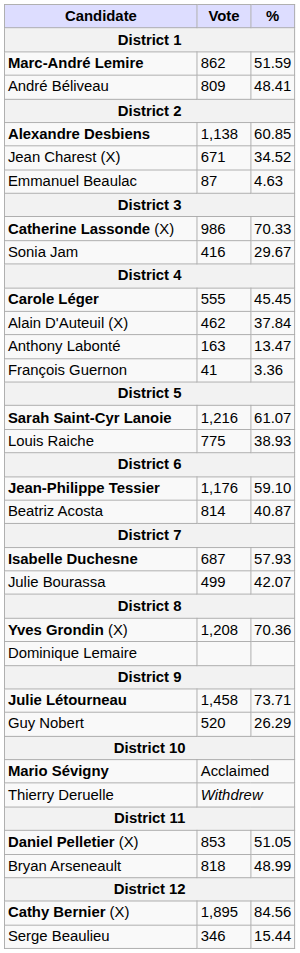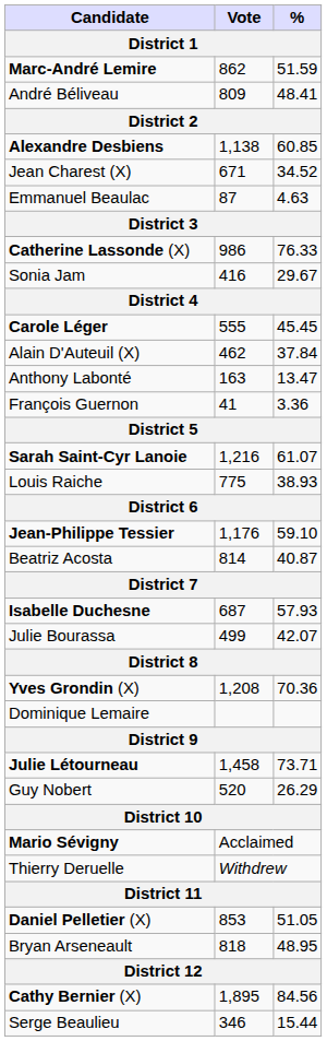 <table class="wikitable">
 <tr>
 <th style="background:#ddf; width:200px;">Candidate</th>
 <th style="background:#ddf; width:50px;">Vote</th>
 <th style="background:#ddf; width:30px;">%</th>
 </tr>
 <tr>
 <th colspan="3">District 1</th>
 </tr>
 <tr>
 <td><strong>Marc-André Lemire</strong></td>
 <td>862</td>
 <td>51.59</td>
 </tr>
 <tr>
 <td>André Béliveau</td>
 <td>809</td>
 <td>48.41</td>
 </tr>
 <tr>
 <th colspan="3">District 2</th>
 </tr>
 <tr>
 <td><strong>Alexandre Desbiens</strong></td>
 <td>1,138</td>
 <td>60.85</td>
 </tr>
 <tr>
 <td>Jean Charest (X)</td>
 <td>671</td>
 <td>34.52</td>
 </tr>
 <tr>
 <td>Emmanuel Beaulac</td>
 <td>87</td>
 <td>4.63</td>
 </tr>
 <tr>
 <th colspan="3">District 3</th>
 </tr>
 <tr>
 <td><strong>Catherine Lassonde</strong> (X)</td>
 <td>986</td>
-<td>70.33</td>
+<td>76.33</td>
 </tr>
 <tr>
 <td>Sonia Jam</td>
 <td>416</td>
 <td>29.67</td>
 </tr>
 <tr>
 <th colspan="3">District 4</th>
 </tr>
 <tr>
 <td><strong>Carole Léger</strong></td>
 <td>555</td>
 <td>45.45</td>
 </tr>
 <tr>
 <td>Alain D'Auteuil  (X)</td>
 <td>462</td>
 <td>37.84</td>
 </tr>
 <tr>
 <td>Anthony Labonté</td>
 <td>163</td>
 <td>13.47</td>
 </tr>
 <tr>
 <td>François Guernon</td>
 <td>41</td>
 <td>3.36</td>
 </tr>
 <tr>
 <th colspan="3">District 5</th>
 </tr>
 <tr>
 <td><strong>Sarah Saint-Cyr Lanoie</strong></td>
 <td>1,216</td>
 <td>61.07</td>
 </tr>
 <tr>
 <td>Louis Raiche</td>
 <td>775</td>
 <td>38.93</td>
 </tr>
 <tr>
 <th colspan="3">District 6</th>
 </tr>
 <tr>
 <td><strong>Jean-Philippe Tessier</strong></td>
 <td>1,176</td>
 <td>59.10</td>
 </tr>
 <tr>
 <td>Beatriz Acosta</td>
 <td>814</td>
 <td>40.87</td>
 </tr>
 <tr>
 <th colspan="3">District 7</th>
 </tr>
 <tr>
 <td><strong>Isabelle Duchesne</strong></td>
 <td>687</td>
 <td>57.93</td>
 </tr>
 <tr>
 <td>Julie Bourassa</td>
 <td>499</td>
 <td>42.07</td>
 </tr>
 <tr>
 <th colspan="3">District 8</th>
 </tr>
 <tr>
 <td><strong>Yves Grondin</strong> (X)</td>
 <td>1,208</td>
 <td>70.36</td>
 </tr>
 <tr>
 <td>Dominique Lemaire</td>
 <td></td>
 <td></td>
 </tr>
 <tr>
 <th colspan="3">District 9</th>
 </tr>
 <tr>
 <td><strong>Julie Létourneau</strong></td>
 <td>1,458</td>
 <td>73.71</td>
 </tr>
 <tr>
 <td>Guy Nobert</td>
 <td>520</td>
 <td>26.29</td>
 </tr>
 <tr>
 <th colspan="3">District 10</th>
 </tr>
 <tr>
 <td><strong>Mario Sévigny</strong></td>
 <td colspan="2">Acclaimed</td>
 </tr>
 <tr>
 <td>Thierry Deruelle</td>
 <td colspan="2"><em>Withdrew</em></td>
 </tr>
 <tr>
 <th colspan="3">District 11</th>
 </tr>
 <tr>
 <td><strong>Daniel Pelletier</strong> (X)</td>
 <td>853</td>
 <td>51.05</td>
 </tr>
 <tr>
 <td>Bryan Arseneault</td>
 <td>818</td>
-<td>48.99</td>
+<td>48.95</td>
 </tr>
 <tr>
 <th colspan="3">District 12</th>
 </tr>
 <tr>
 <td><strong>Cathy Bernier</strong> (X)</td>
 <td>1,895</td>
 <td>84.56</td>
 </tr>
 <tr>
 <td>Serge Beaulieu</td>
 <td>346</td>
 <td>15.44</td>
 </tr>
 </table>
